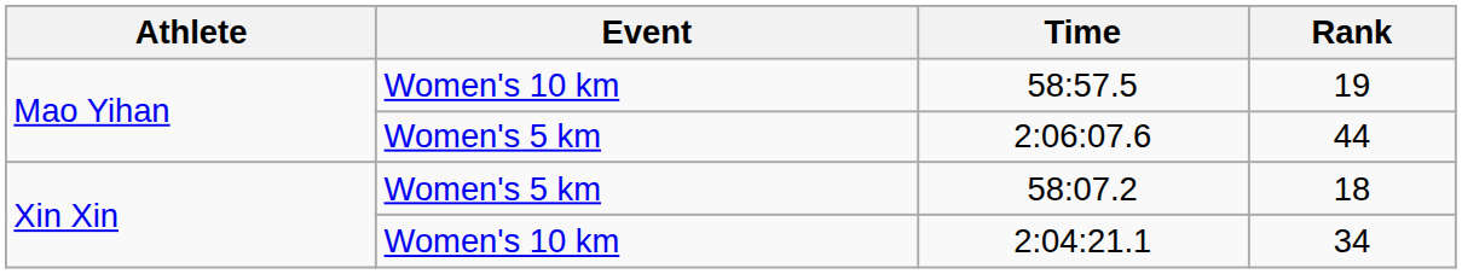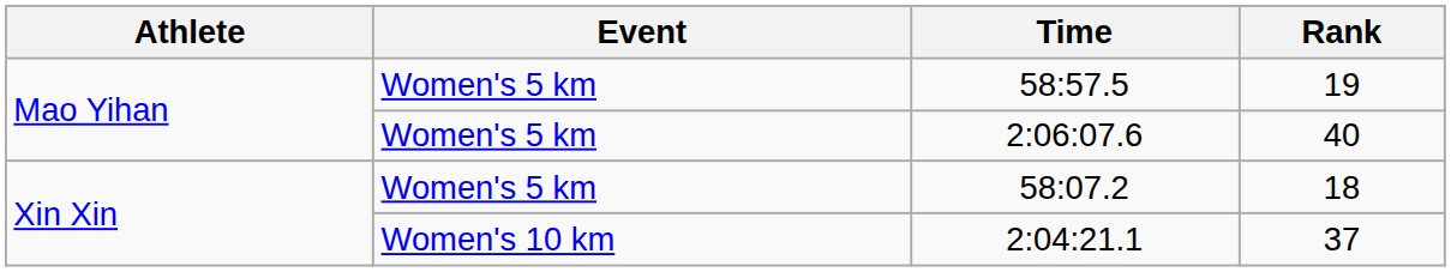 <table class="wikitable" style="text-align:center; font-size:90%; width:50%;">
 <tr>
 <th>Athlete</th>
 <th>Event</th>
 <th>Time</th>
 <th>Rank</th>
 </tr>
 <tr>
 <td align=left rowspan=2><a href='#'>Mao Yihan</a></td>
-<td align=left><a href='#'>Women's 10 km</a></td>
+<td align=left><a href='#'>Women's 5 km</a></td>
 <td>58:57.5</td>
 <td>19</td>
 </tr>
 <tr>
 <td align=left><a href='#'>Women's 5 km</a></td>
 <td>2:06:07.6</td>
-<td>44</td>
+<td>40</td>
 </tr>
 <tr>
 <td align=left rowspan=2><a href='#'>Xin Xin</a></td>
 <td align=left><a href='#'>Women's 5 km</a></td>
 <td>58:07.2</td>
 <td>18</td>
 </tr>
 <tr>
 <td align=left><a href='#'>Women's 10 km</a></td>
 <td>2:04:21.1</td>
-<td>34</td>
+<td>37</td>
 </tr>
 </table>
